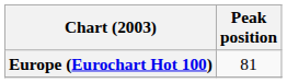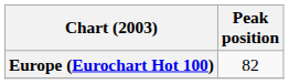 <table class="wikitable sortable plainrowheaders" style="text-align:center">
 <tr>
 <th>Chart (2003)</th>
 <th>Peak<br>position</th>
 </tr>
 <tr>
 <th scope="row">Europe (<a href='#'>Eurochart Hot 100</a>)</th>
-<td>81</td>
+<td>82</td>
 </tr>
 <tr>
 </tr>
 <tr>
 </tr>
 <tr>
 </tr>
 <tr>
 </tr>
 <tr>
 </tr>
 </table>
